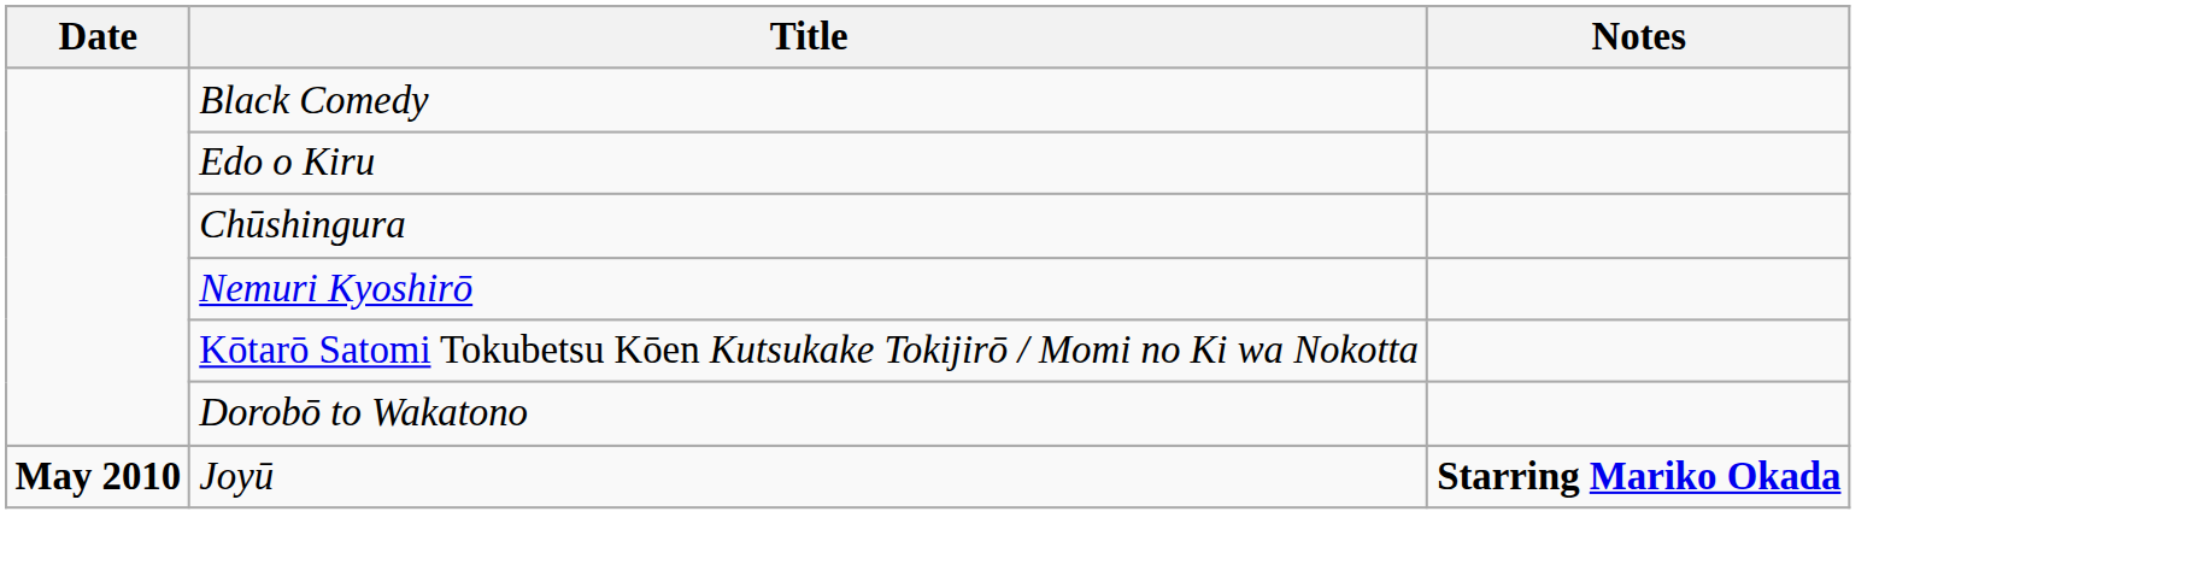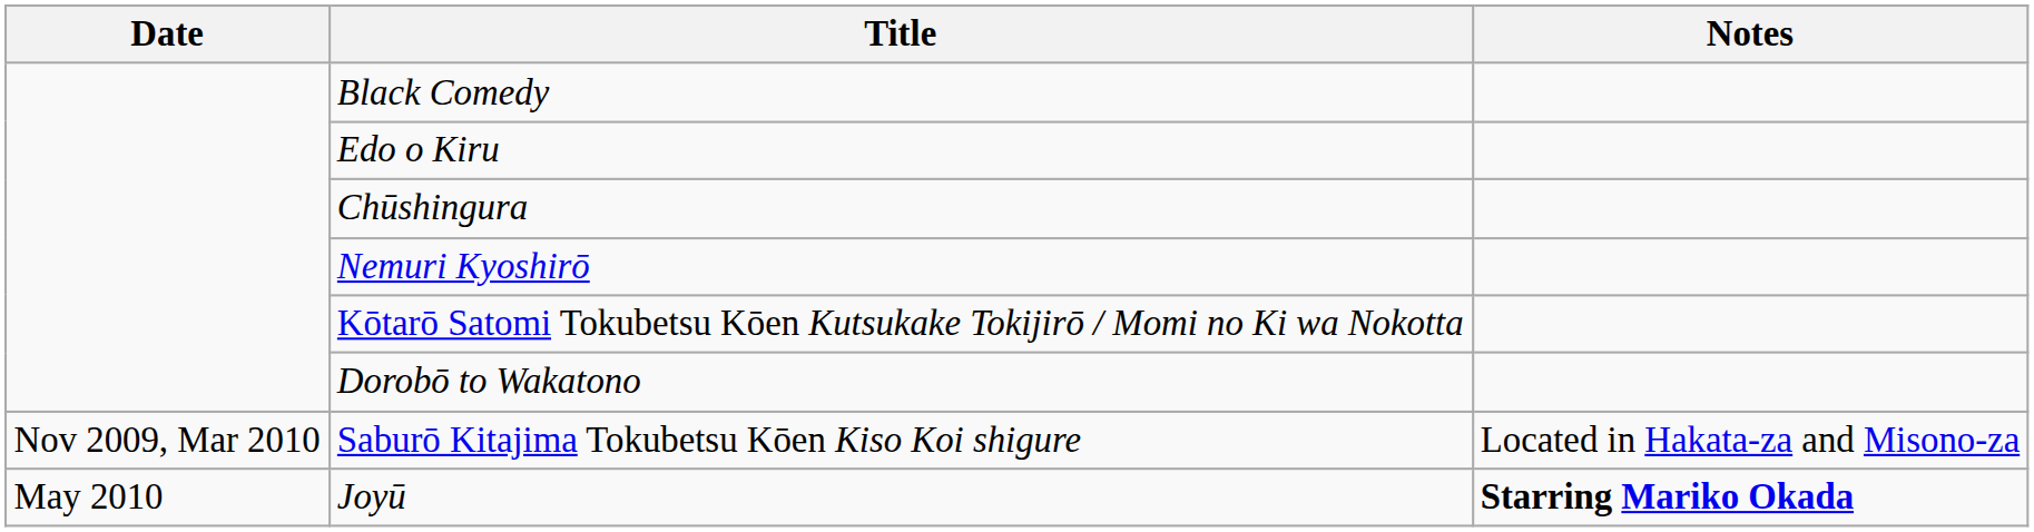 <table class="wikitable">
 <tr>
 <th>Date</th>
 <th>Title</th>
 <th>Notes</th>
 </tr>
 <tr>
 <td rowspan="6"></td>
 <td><em>Black Comedy</em></td>
 <td></td>
 </tr>
 <tr>
 <td><em>Edo o Kiru</em></td>
 <td></td>
 </tr>
 <tr>
 <td><em>Chūshingura</em></td>
 <td></td>
 </tr>
 <tr>
 <td><em><a href='#'>Nemuri Kyoshirō</a></em></td>
 <td></td>
 </tr>
 <tr>
 <td><a href='#'>Kōtarō Satomi</a> Tokubetsu Kōen <em>Kutsukake Tokijirō / Momi no Ki wa Nokotta</em></td>
 <td></td>
 </tr>
 <tr>
 <td><em>Dorobō to Wakatono</em></td>
 <td></td>
 </tr>
 <tr>
-<td><strong>May 2010</strong></td>
+<td>Nov 2009, Mar 2010</td>
+<td><a href='#'>Saburō Kitajima</a> Tokubetsu Kōen <em>Kiso Koi shigure</em></td>
+<td>Located in <a href='#'>Hakata-za</a> and <a href='#'>Misono-za</a></td>
+</tr>
+<tr>
+<td>May 2010</td>
 <td><em>Joyū</em></td>
 <td><strong>Starring <a href='#'>Mariko Okada</a></strong></td>
 </tr>
 </table>
